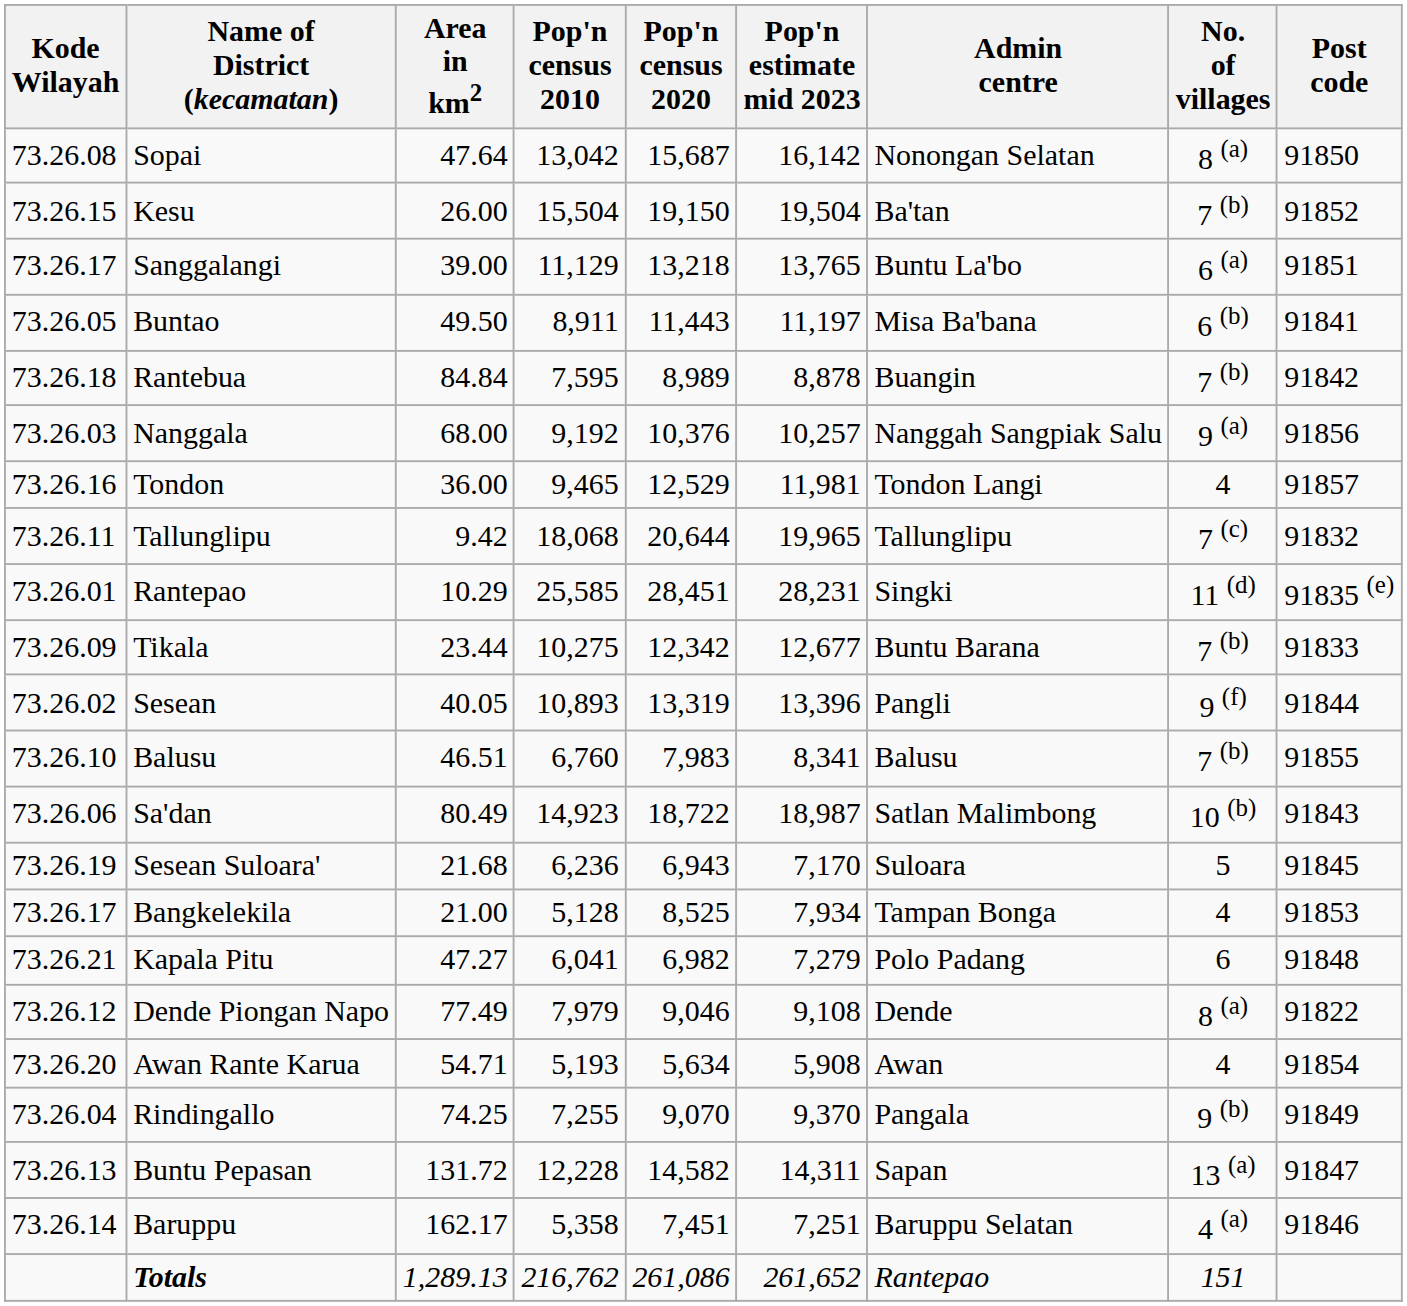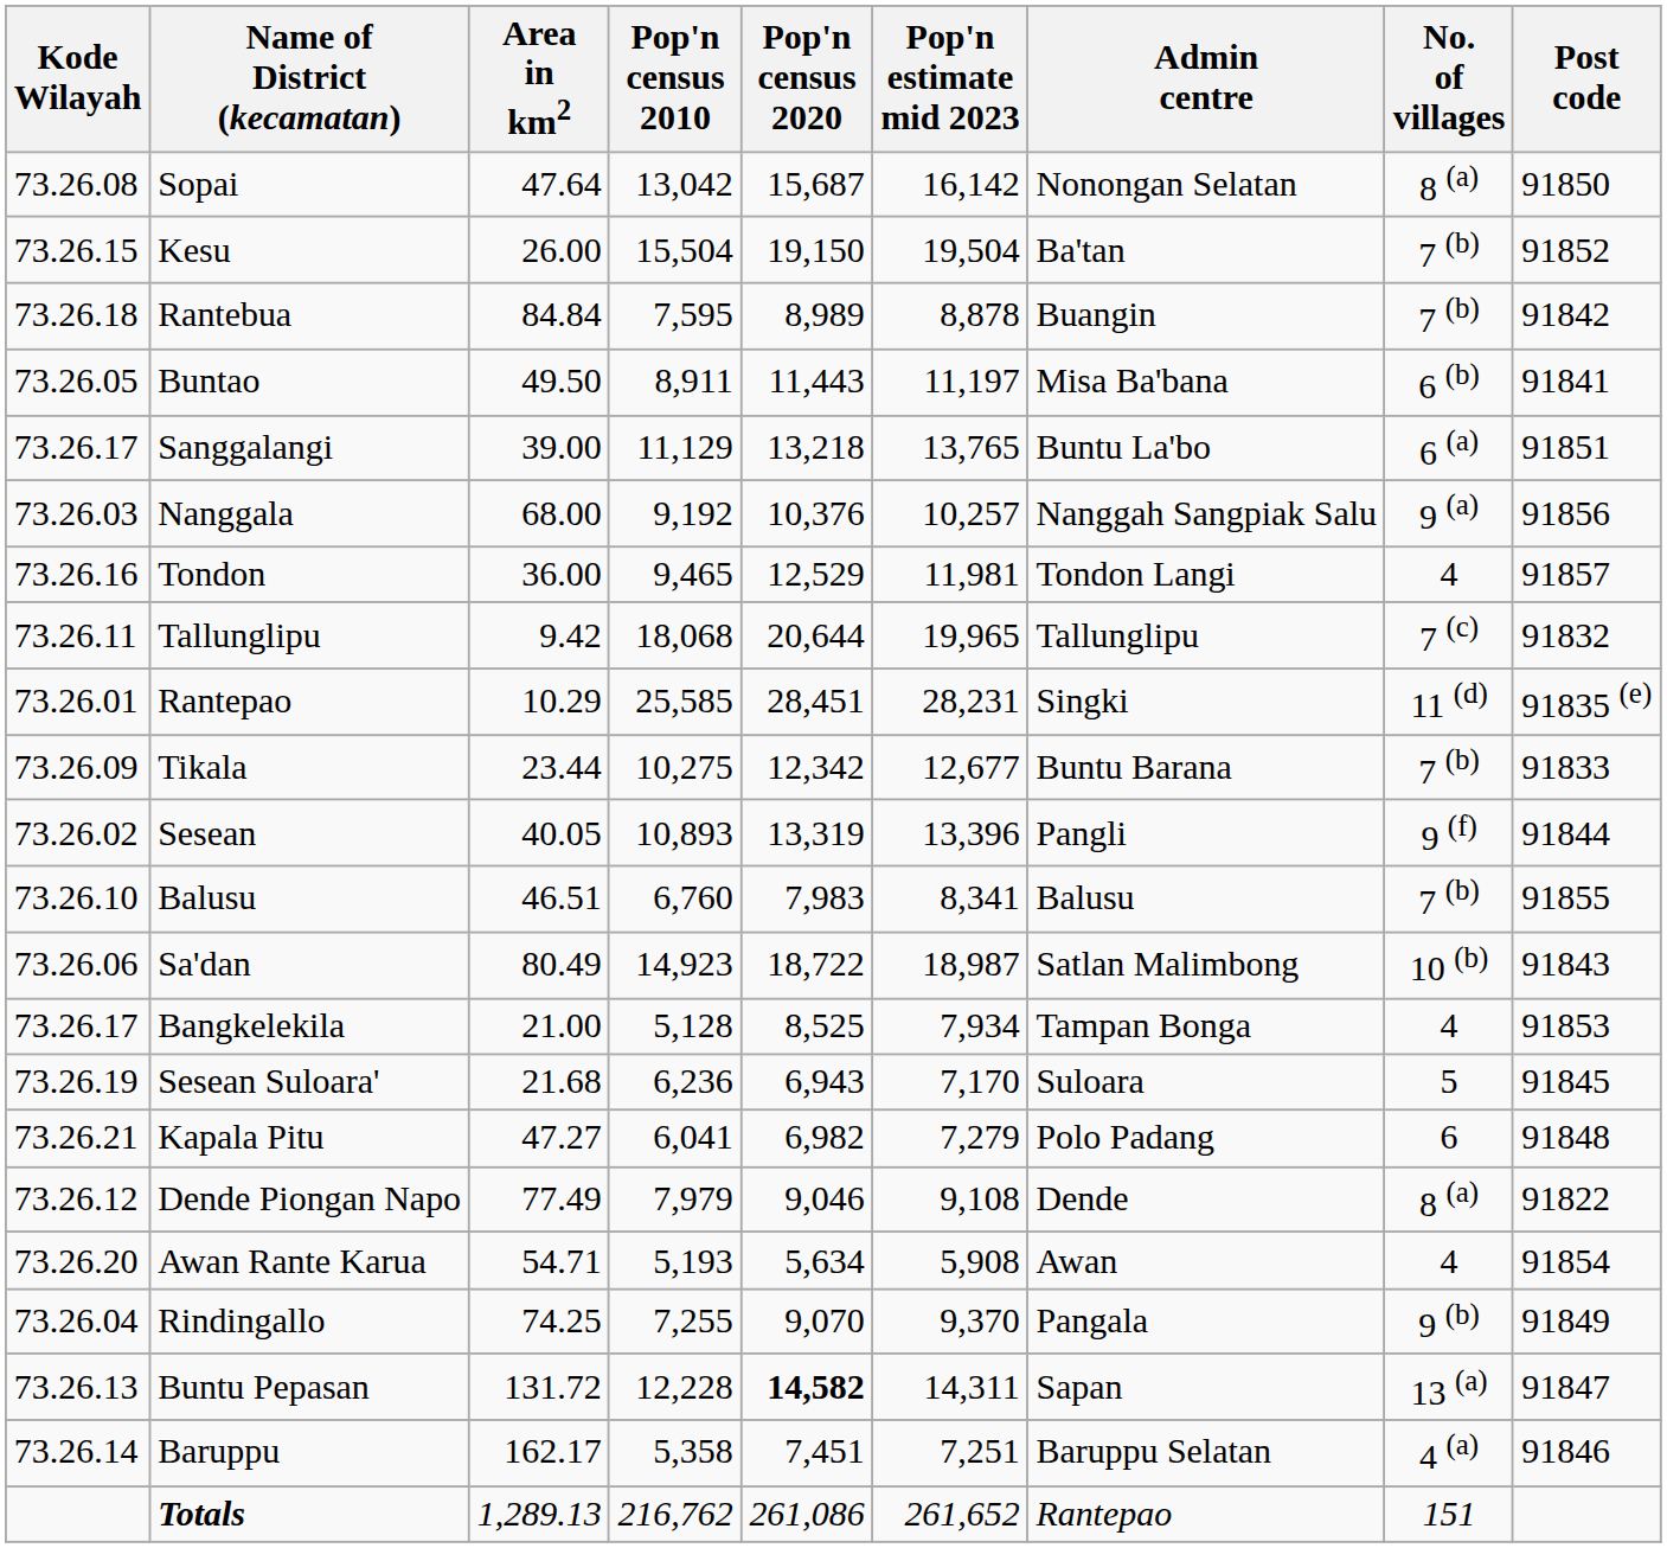 <table class="sortable wikitable">
 <tr>
 <th>Kode <br>Wilayah</th>
 <th>Name of<br>District<br>(<em>kecamatan</em>)</th>
 <th>Area<br>in<br> km<sup>2</sup></th>
 <th>Pop'n<br>census<br>2010</th>
 <th>Pop'n<br>census<br>2020</th>
 <th>Pop'n<br>estimate<br>mid 2023</th>
 <th>Admin<br>centre</th>
 <th>No.<br> of <br>villages</th>
 <th>Post<br>code</th>
 </tr>
 <tr>
 <td>73.26.08</td>
 <td>Sopai</td>
 <td align="right">47.64</td>
 <td align="right">13,042</td>
 <td align="right">15,687</td>
 <td align="right">16,142</td>
 <td>Nonongan Selatan</td>
 <td align="center">8 <sup>(a)</sup></td>
 <td>91850</td>
 </tr>
 <tr>
 <td>73.26.15</td>
 <td>Kesu</td>
 <td align="right">26.00</td>
 <td align="right">15,504</td>
 <td align="right">19,150</td>
 <td align="right">19,504</td>
 <td>Ba'tan</td>
 <td align="center">7 <sup>(b)</sup></td>
 <td>91852</td>
 </tr>
 <tr>
-<td>73.26.17</td>
-<td>Sanggalangi</td>
-<td align="right">39.00</td>
-<td align="right">11,129</td>
-<td align="right">13,218</td>
-<td align="right">13,765</td>
-<td>Buntu La'bo</td>
-<td align="center">6 <sup>(a)</sup></td>
-<td>91851</td>
+<td>73.26.18</td>
+<td>Rantebua</td>
+<td align="right">84.84</td>
+<td align="right">7,595</td>
+<td align="right">8,989</td>
+<td align="right">8,878</td>
+<td>Buangin</td>
+<td align="center">7 <sup>(b)</sup></td>
+<td>91842</td>
 </tr>
 <tr>
 <td>73.26.05</td>
 <td>Buntao</td>
 <td align="right">49.50</td>
 <td align="right">8,911</td>
 <td align="right">11,443</td>
 <td align="right">11,197</td>
 <td>Misa Ba'bana</td>
 <td align="center">6 <sup>(b)</sup></td>
 <td>91841</td>
 </tr>
 <tr>
-<td>73.26.18</td>
-<td>Rantebua</td>
-<td align="right">84.84</td>
-<td align="right">7,595</td>
-<td align="right">8,989</td>
-<td align="right">8,878</td>
-<td>Buangin</td>
-<td align="center">7 <sup>(b)</sup></td>
-<td>91842</td>
+<td>73.26.17</td>
+<td>Sanggalangi</td>
+<td align="right">39.00</td>
+<td align="right">11,129</td>
+<td align="right">13,218</td>
+<td align="right">13,765</td>
+<td>Buntu La'bo</td>
+<td align="center">6 <sup>(a)</sup></td>
+<td>91851</td>
 </tr>
 <tr>
 <td>73.26.03</td>
 <td>Nanggala</td>
 <td align="right">68.00</td>
 <td align="right">9,192</td>
 <td align="right">10,376</td>
 <td align="right">10,257</td>
 <td>Nanggah Sangpiak Salu</td>
 <td align="center">9 <sup>(a)</sup></td>
 <td>91856</td>
 </tr>
 <tr>
 <td>73.26.16</td>
 <td>Tondon</td>
 <td align="right">36.00</td>
 <td align="right">9,465</td>
 <td align="right">12,529</td>
 <td align="right">11,981</td>
 <td>Tondon Langi</td>
 <td align="center">4</td>
 <td>91857</td>
 </tr>
 <tr>
 <td>73.26.11</td>
 <td>Tallunglipu</td>
 <td align="right">9.42</td>
 <td align="right">18,068</td>
 <td align="right">20,644</td>
 <td align="right">19,965</td>
 <td>Tallunglipu</td>
 <td align="center">7 <sup>(c)</sup></td>
 <td>91832</td>
 </tr>
 <tr>
 <td>73.26.01</td>
 <td>Rantepao</td>
 <td align="right">10.29</td>
 <td align="right">25,585</td>
 <td align="right">28,451</td>
 <td align="right">28,231</td>
 <td>Singki</td>
 <td align="center">11 <sup>(d)</sup></td>
 <td>91835 <sup>(e)</sup></td>
 </tr>
 <tr>
 <td>73.26.09</td>
 <td>Tikala</td>
 <td align="right">23.44</td>
 <td align="right">10,275</td>
 <td align="right">12,342</td>
 <td align="right">12,677</td>
 <td>Buntu Barana</td>
 <td align="center">7 <sup>(b)</sup></td>
 <td>91833</td>
 </tr>
 <tr>
 <td>73.26.02</td>
 <td>Sesean</td>
 <td align="right">40.05</td>
 <td align="right">10,893</td>
 <td align="right">13,319</td>
 <td align="right">13,396</td>
 <td>Pangli</td>
 <td align="center">9 <sup>(f)</sup></td>
 <td>91844</td>
 </tr>
 <tr>
 <td>73.26.10</td>
 <td>Balusu</td>
 <td align="right">46.51</td>
 <td align="right">6,760</td>
 <td align="right">7,983</td>
 <td align="right">8,341</td>
 <td>Balusu</td>
 <td align="center">7 <sup>(b)</sup></td>
 <td>91855</td>
 </tr>
 <tr>
 <td>73.26.06</td>
 <td>Sa'dan</td>
 <td align="right">80.49</td>
 <td align="right">14,923</td>
 <td align="right">18,722</td>
 <td align="right">18,987</td>
 <td>Satlan Malimbong</td>
 <td align="center">10 <sup>(b)</sup></td>
 <td>91843</td>
 </tr>
 <tr>
+<td>73.26.17</td>
+<td>Bangkelekila</td>
+<td align="right">21.00</td>
+<td align="right">5,128</td>
+<td align="right">8,525</td>
+<td align="right">7,934</td>
+<td>Tampan Bonga</td>
+<td align="center">4</td>
+<td>91853</td>
+</tr>
+<tr>
 <td>73.26.19</td>
 <td>Sesean Suloara'</td>
 <td align="right">21.68</td>
 <td align="right">6,236</td>
 <td align="right">6,943</td>
 <td align="right">7,170</td>
 <td>Suloara</td>
 <td align="center">5</td>
 <td>91845</td>
-</tr>
-<tr>
-<td>73.26.17</td>
-<td>Bangkelekila</td>
-<td align="right">21.00</td>
-<td align="right">5,128</td>
-<td align="right">8,525</td>
-<td align="right">7,934</td>
-<td>Tampan Bonga</td>
-<td align="center">4</td>
-<td>91853</td>
 </tr>
 <tr>
 <td>73.26.21</td>
 <td>Kapala Pitu</td>
 <td align="right">47.27</td>
 <td align="right">6,041</td>
 <td align="right">6,982</td>
 <td align="right">7,279</td>
 <td>Polo Padang</td>
 <td align="center">6</td>
 <td>91848</td>
 </tr>
 <tr>
 <td>73.26.12</td>
 <td>Dende Piongan Napo</td>
 <td align="right">77.49</td>
 <td align="right">7,979</td>
 <td align="right">9,046</td>
 <td align="right">9,108</td>
 <td>Dende</td>
 <td align="center">8 <sup>(a)</sup></td>
 <td>91822</td>
 </tr>
 <tr>
 <td>73.26.20</td>
 <td>Awan Rante Karua</td>
 <td align="right">54.71</td>
 <td align="right">5,193</td>
 <td align="right">5,634</td>
 <td align="right">5,908</td>
 <td>Awan</td>
 <td align="center">4</td>
 <td>91854</td>
 </tr>
 <tr>
 <td>73.26.04</td>
 <td>Rindingallo</td>
 <td align="right">74.25</td>
 <td align="right">7,255</td>
 <td align="right">9,070</td>
 <td align="right">9,370</td>
 <td>Pangala</td>
 <td align="center">9 <sup>(b)</sup></td>
 <td>91849</td>
 </tr>
 <tr>
 <td>73.26.13</td>
 <td>Buntu Pepasan</td>
 <td align="right">131.72</td>
 <td align="right">12,228</td>
-<td align="right">14,582</td>
+<td align="right"><strong>14,582</strong></td>
 <td align="right">14,311</td>
 <td>Sapan</td>
 <td align="center">13 <sup>(a)</sup></td>
 <td>91847</td>
 </tr>
 <tr>
 <td>73.26.14</td>
 <td>Baruppu</td>
 <td align="right">162.17</td>
 <td align="right">5,358</td>
 <td align="right">7,451</td>
 <td align="right">7,251</td>
 <td>Baruppu Selatan</td>
 <td align="center">4 <sup>(a)</sup></td>
 <td>91846</td>
 </tr>
 <tr>
 <td></td>
 <td><strong><em>Totals</em></strong></td>
 <td align="right"><em>1,289.13</em></td>
 <td align="right"><em>216,762</em></td>
 <td align="right"><em>261,086</em></td>
 <td align="right"><em>261,652</em></td>
 <td><em>Rantepao</em></td>
 <td align="center"><em>151</em></td>
 <td></td>
 </tr>
 </table>
